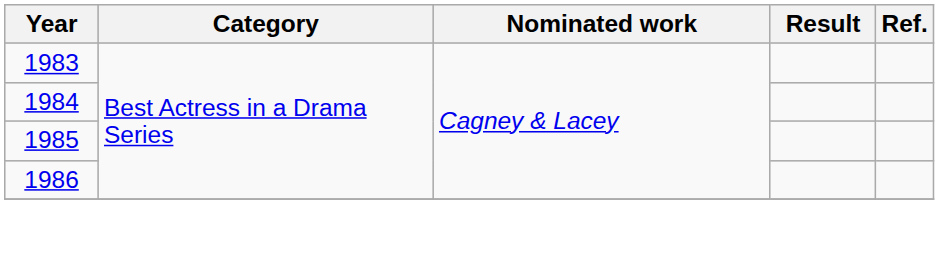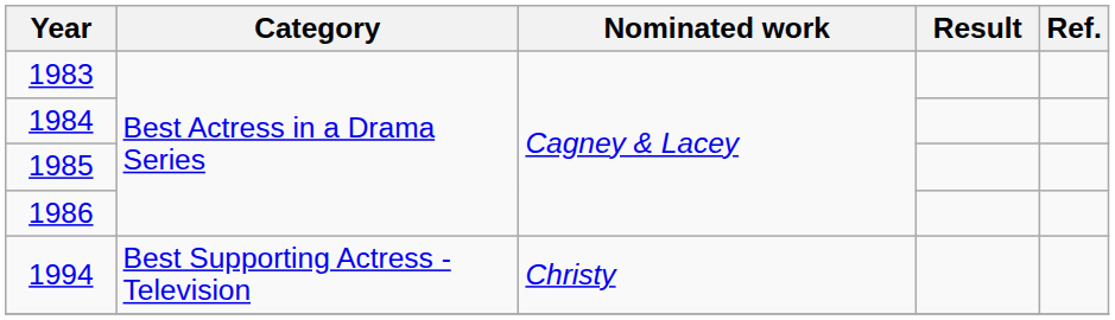 <table class=wikitable>
 <tr>
 <th scope="col" style="width:5em;">Year</th>
 <th scope="col" style="width:26em;">Category</th>
 <th scope="col" style="width:25em;">Nominated work</th>
 <th scope="col" style="width:5em;">Result</th>
 <th>Ref.</th>
 </tr>
 <tr>
 <td style="text-align:center;"><a href='#'>1983</a></td>
 <td rowspan=4><a href='#'>Best Actress in a Drama Series</a></td>
 <td rowspan=4><em><a href='#'>Cagney & Lacey</a></em></td>
 <td></td>
 <td></td>
 </tr>
 <tr>
 <td style="text-align:center;"><a href='#'>1984</a></td>
 <td></td>
 <td></td>
 </tr>
 <tr>
 <td style="text-align:center;"><a href='#'>1985</a></td>
 <td></td>
 <td></td>
 </tr>
 <tr>
 <td style="text-align:center;"><a href='#'>1986</a></td>
 <td></td>
 <td></td>
 </tr>
 <tr>
+<td style="text-align:center;"><a href='#'>1994</a></td>
+<td><a href='#'>Best Supporting Actress - Television</a></td>
+<td><em><a href='#'>Christy</a></em></td>
+<td></td>
+<td></td>
+</tr>
+<tr>
 </tr>
 </table>
